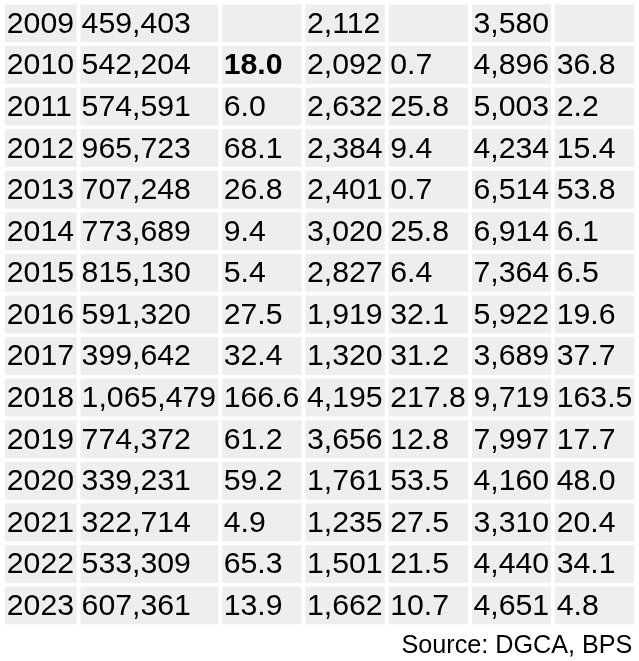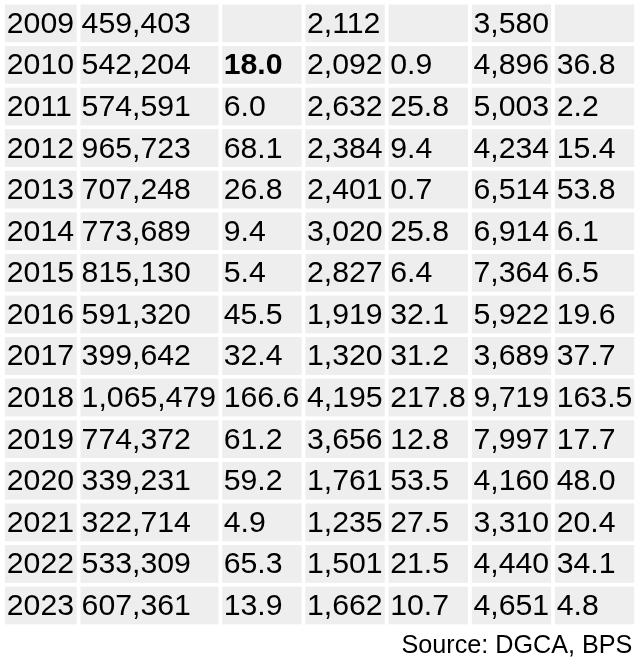 <table class="toccolours sortable" style="padding:0.5em;">
 <tr>
 <th></th>
 <th></th>
 <th></th>
 <th></th>
 <th></th>
 <th></th>
 <th></th>
 </tr>
 <tr style="background:#eee;">
 <td>2009</td>
 <td>459,403</td>
 <td></td>
 <td>2,112</td>
 <td></td>
 <td>3,580</td>
 <td></td>
 </tr>
 <tr style="background:#eee;">
 <td>2010</td>
 <td>542,204</td>
 <td><strong> 18.0</strong></td>
 <td>2,092</td>
-<td> 0.7</td>
+<td> 0.9</td>
 <td>4,896</td>
 <td> 36.8</td>
 </tr>
 <tr style="background:#eee;">
 <td>2011</td>
 <td>574,591</td>
 <td> 6.0</td>
 <td>2,632</td>
 <td> 25.8</td>
 <td>5,003</td>
 <td> 2.2</td>
 </tr>
 <tr style="background:#eee;">
 <td>2012</td>
 <td>965,723</td>
 <td> 68.1</td>
 <td>2,384</td>
 <td> 9.4</td>
 <td>4,234</td>
 <td> 15.4</td>
 </tr>
 <tr style="background:#eee;">
 <td>2013</td>
 <td>707,248</td>
 <td> 26.8</td>
 <td>2,401</td>
 <td> 0.7</td>
 <td>6,514</td>
 <td> 53.8</td>
 </tr>
 <tr style="background:#eee;">
 <td>2014</td>
 <td>773,689</td>
 <td> 9.4</td>
 <td>3,020</td>
 <td> 25.8</td>
 <td>6,914</td>
 <td> 6.1</td>
 </tr>
 <tr style="background:#eee;">
 <td>2015</td>
 <td>815,130</td>
 <td> 5.4</td>
 <td>2,827</td>
 <td> 6.4</td>
 <td>7,364</td>
 <td> 6.5</td>
 </tr>
 <tr style="background:#eee;">
 <td>2016</td>
 <td>591,320</td>
-<td> 27.5</td>
+<td> 45.5</td>
 <td>1,919</td>
 <td> 32.1</td>
 <td>5,922</td>
 <td> 19.6</td>
 </tr>
 <tr style="background:#eee;">
 <td>2017</td>
 <td>399,642</td>
 <td> 32.4</td>
 <td>1,320</td>
 <td> 31.2</td>
 <td>3,689</td>
 <td> 37.7</td>
 </tr>
 <tr style="background:#eee;">
 <td>2018</td>
 <td>1,065,479</td>
 <td> 166.6</td>
 <td>4,195</td>
 <td> 217.8</td>
 <td>9,719</td>
 <td> 163.5</td>
 </tr>
 <tr style="background:#eee;">
 <td>2019</td>
 <td>774,372</td>
 <td> 61.2</td>
 <td>3,656</td>
 <td> 12.8</td>
 <td>7,997</td>
 <td> 17.7</td>
 </tr>
 <tr style="background:#eee;">
 <td>2020</td>
 <td>339,231</td>
 <td> 59.2</td>
 <td>1,761</td>
 <td> 53.5</td>
 <td>4,160</td>
 <td> 48.0</td>
 </tr>
 <tr style="background:#eee;">
 <td>2021</td>
 <td>322,714</td>
 <td> 4.9</td>
 <td>1,235</td>
 <td> 27.5</td>
 <td>3,310</td>
 <td> 20.4</td>
 </tr>
 <tr style="background:#eee;">
 <td>2022</td>
 <td>533,309</td>
 <td> 65.3</td>
 <td>1,501</td>
 <td> 21.5</td>
 <td>4,440</td>
 <td> 34.1</td>
 </tr>
 <tr style="background:#eee;">
 <td>2023</td>
 <td>607,361</td>
 <td> 13.9</td>
 <td>1,662</td>
 <td> 10.7</td>
 <td>4,651</td>
 <td> 4.8</td>
 </tr>
 <tr>
 <td colspan="7" style="text-align:right;"><sup>Source: DGCA, BPS</sup></td>
 </tr>
 </table>
